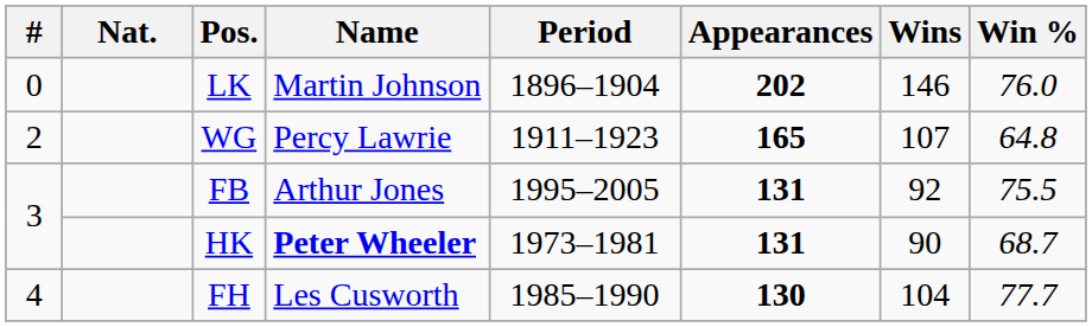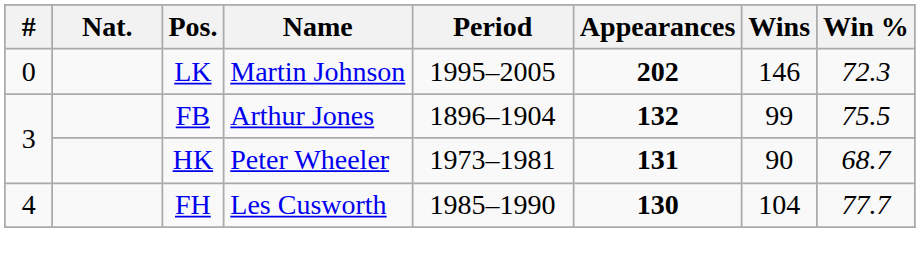 <table class="wikitable sortable" style="text-align:center">
 <tr>
 <th width=20>#</th>
 <th width=55>Nat.</th>
 <th>Pos.</th>
 <th width=100>Name</th>
 <th width=85>Period</th>
 <th>Appearances</th>
 <th>Wins</th>
 <th>Win %</th>
 </tr>
 <tr>
 <td>0</td>
 <td></td>
 <td><a href='#'>LK</a></td>
 <td style="text-align:left"><a href='#'>Martin Johnson</a></td>
-<td>1896–1904</td>
+<td>1995–2005</td>
 <td><strong>202</strong></td>
 <td>146</td>
-<td><em>76.0</em></td>
-</tr>
-<tr>
-<td>2</td>
-<td></td>
-<td><a href='#'>WG</a></td>
-<td style="text-align:left"><a href='#'>Percy Lawrie</a></td>
-<td>1911–1923</td>
-<td><strong>165</strong></td>
-<td>107</td>
-<td><em>64.8</em></td>
+<td><em>72.3</em></td>
 </tr>
 <tr>
 <td rowspan=2>3</td>
 <td></td>
 <td><a href='#'>FB</a></td>
 <td style="text-align:left"><a href='#'>Arthur Jones</a></td>
-<td>1995–2005</td>
-<td><strong>131</strong></td>
-<td>92</td>
+<td>1896–1904</td>
+<td><strong>132</strong></td>
+<td>99</td>
 <td><em>75.5</em></td>
 </tr>
 <tr>
 <td></td>
 <td><a href='#'>HK</a></td>
-<td style="text-align:left"><strong><a href='#'>Peter Wheeler</a></strong></td>
+<td style="text-align:left"><a href='#'>Peter Wheeler</a></td>
 <td>1973–1981</td>
 <td><strong>131</strong></td>
 <td>90</td>
 <td><em>68.7</em></td>
 </tr>
 <tr>
 <td>4</td>
 <td></td>
 <td><a href='#'>FH</a></td>
 <td style="text-align:left"><a href='#'>Les Cusworth</a></td>
 <td>1985–1990</td>
 <td><strong>130</strong></td>
 <td>104</td>
 <td><em>77.7</em></td>
 </tr>
 </table>
